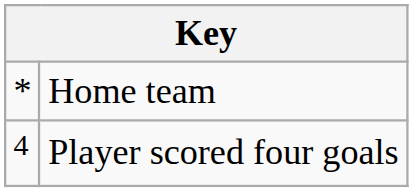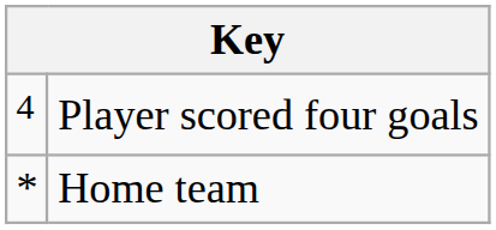 <table class="wikitable">
 <tr>
 <th colspan="2">Key</th>
 </tr>
 <tr>
+<td align="left"><sup>4</sup></td>
+<td align="left">Player scored four goals</td>
+</tr>
+<tr>
 <td align="left">*</td>
 <td align="left">Home team</td>
 </tr>
-<tr>
-<td align="left"><sup>4</sup></td>
-<td align="left">Player scored four goals</td>
-</tr>
 </table>
